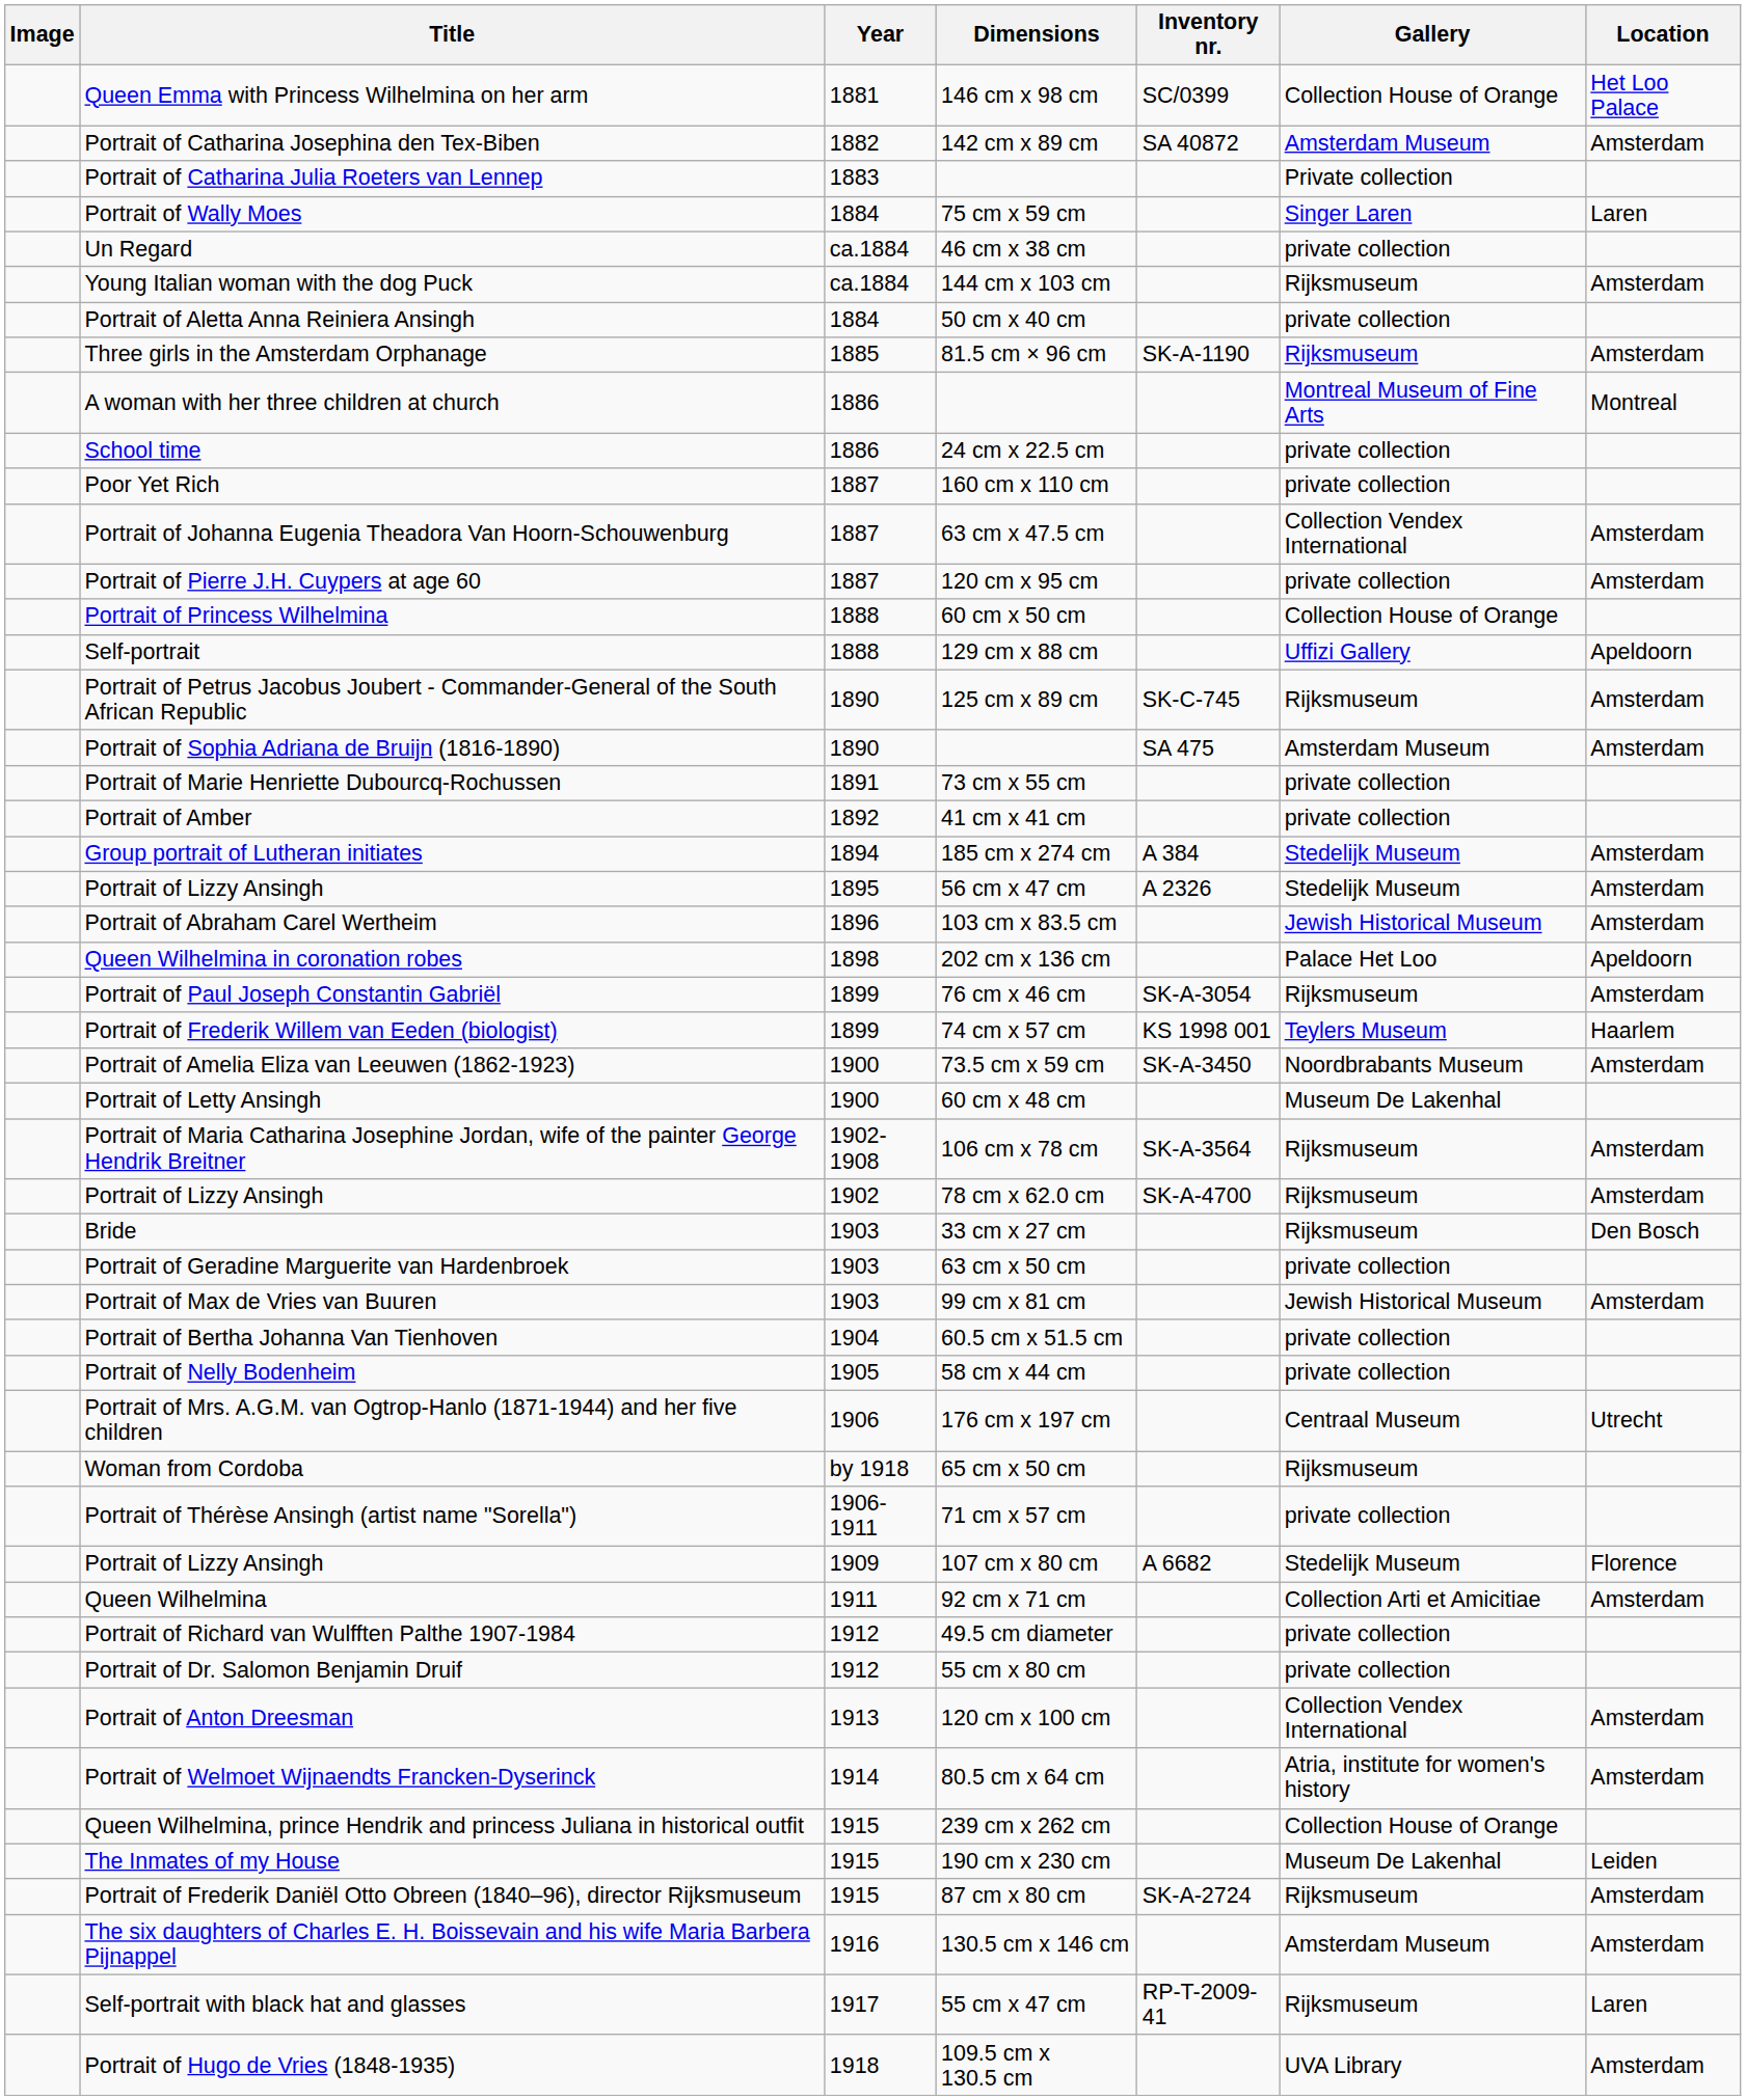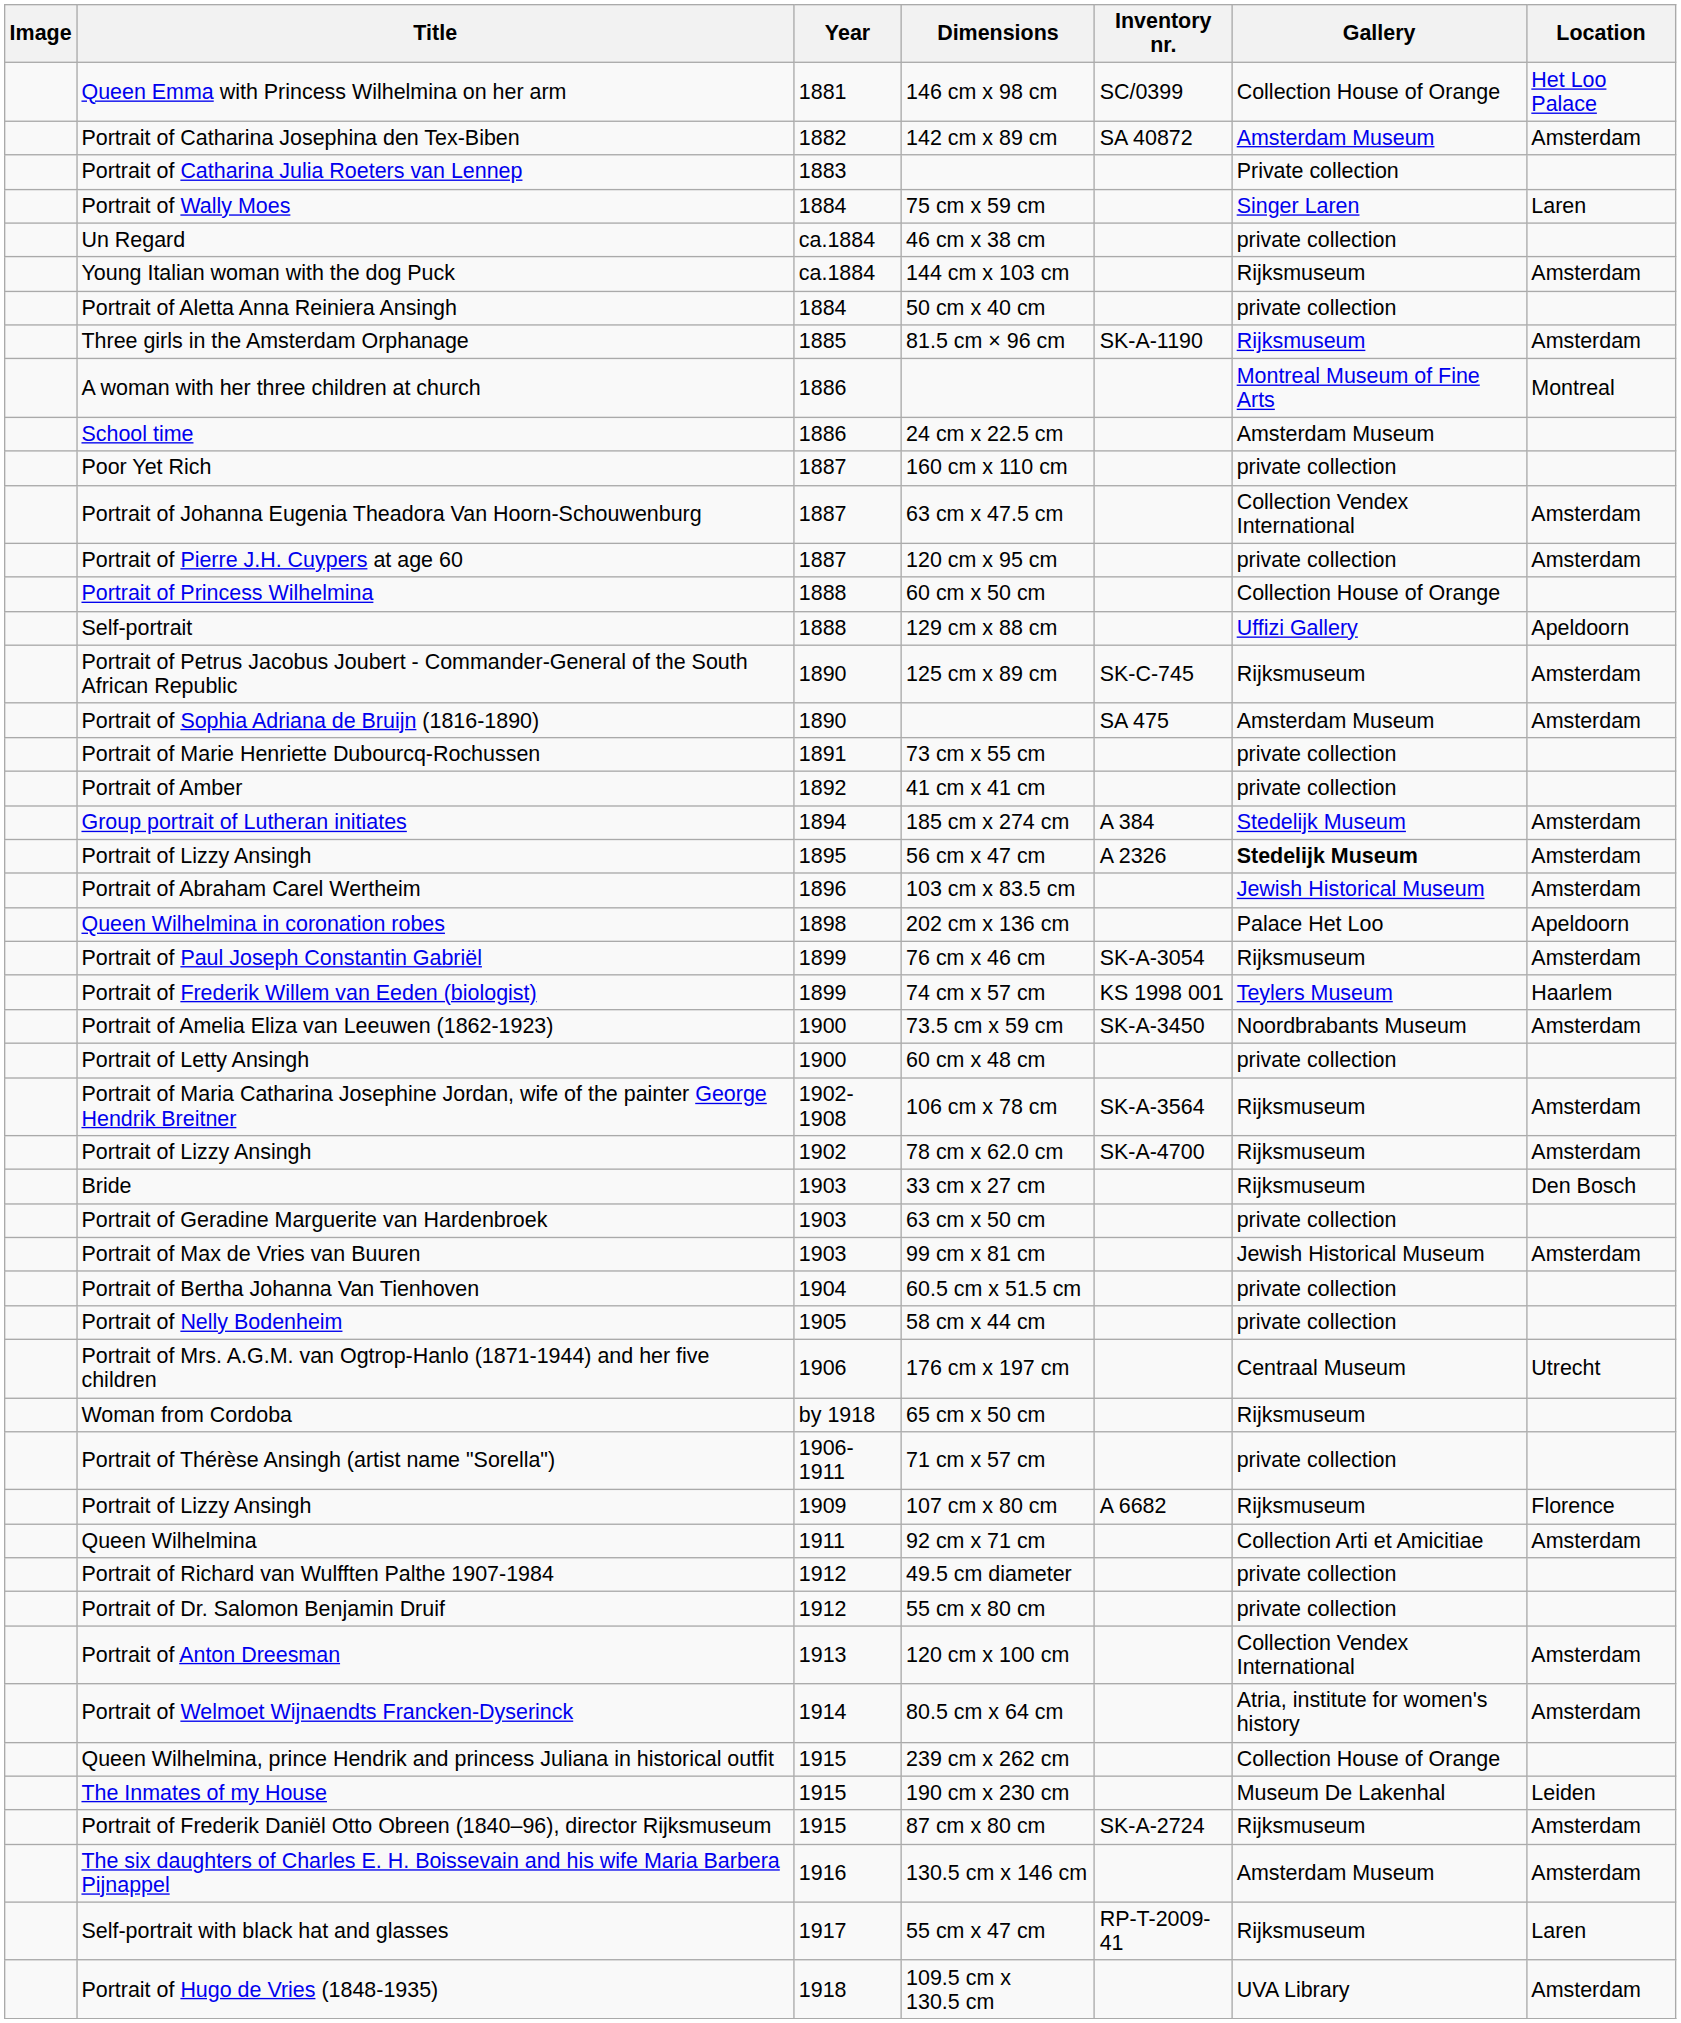 <table class="wikitable sortable">
 <tr>
 <th class="unsortable">Image</th>
 <th>Title</th>
 <th>Year</th>
 <th>Dimensions</th>
 <th>Inventory nr.</th>
 <th>Gallery</th>
 <th>Location</th>
 </tr>
 <tr>
 <td></td>
 <td><a href='#'>Queen Emma</a> with Princess Wilhelmina on her arm</td>
 <td>1881</td>
 <td>146 cm x 98 cm</td>
 <td>SC/0399</td>
 <td>Collection House of Orange</td>
 <td><a href='#'>Het Loo Palace</a></td>
 </tr>
 <tr>
 <td></td>
 <td>Portrait of Catharina Josephina den Tex-Biben</td>
 <td>1882</td>
 <td>142 cm x 89 cm</td>
 <td>SA 40872</td>
 <td><a href='#'>Amsterdam Museum</a></td>
 <td>Amsterdam</td>
 </tr>
 <tr>
 <td></td>
 <td>Portrait of <a href='#'>Catharina Julia Roeters van Lennep</a></td>
 <td>1883</td>
 <td></td>
 <td></td>
 <td>Private collection</td>
 <td></td>
 </tr>
 <tr>
 <td></td>
 <td>Portrait of <a href='#'>Wally Moes</a></td>
 <td>1884</td>
 <td>75 cm x 59 cm</td>
 <td></td>
 <td><a href='#'>Singer Laren</a></td>
 <td>Laren</td>
 </tr>
 <tr>
 <td></td>
 <td>Un Regard</td>
 <td>ca.1884</td>
 <td>46 cm x 38 cm</td>
 <td></td>
 <td>private collection</td>
 <td></td>
 </tr>
 <tr>
 <td></td>
 <td>Young Italian woman with the dog Puck</td>
 <td>ca.1884</td>
 <td>144 cm x 103 cm</td>
 <td></td>
 <td>Rijksmuseum</td>
 <td>Amsterdam</td>
 </tr>
 <tr>
 <td></td>
 <td>Portrait of Aletta Anna Reiniera Ansingh</td>
 <td>1884</td>
 <td>50 cm x 40 cm</td>
 <td></td>
 <td>private collection</td>
 <td></td>
 </tr>
 <tr>
 <td></td>
 <td>Three girls in the Amsterdam Orphanage</td>
 <td>1885</td>
 <td>81.5 cm × 96 cm</td>
 <td>SK-A-1190</td>
 <td><a href='#'>Rijksmuseum</a></td>
 <td>Amsterdam</td>
 </tr>
 <tr>
 <td></td>
 <td>A woman with her three children at church</td>
 <td>1886</td>
 <td></td>
 <td></td>
 <td><a href='#'>Montreal Museum of Fine Arts</a></td>
 <td>Montreal</td>
 </tr>
 <tr>
 <td></td>
 <td><a href='#'>School time</a></td>
 <td>1886</td>
 <td>24 cm x 22.5 cm</td>
 <td></td>
-<td>private collection</td>
+<td>Amsterdam Museum</td>
 <td></td>
 </tr>
 <tr>
 <td></td>
 <td>Poor Yet Rich</td>
 <td>1887</td>
 <td>160 cm x 110 cm</td>
 <td></td>
 <td>private collection</td>
 <td></td>
 </tr>
 <tr>
 <td></td>
 <td>Portrait of Johanna Eugenia Theadora Van Hoorn-Schouwenburg</td>
 <td>1887</td>
 <td>63 cm x 47.5 cm</td>
 <td></td>
 <td>Collection Vendex International</td>
 <td>Amsterdam</td>
 </tr>
 <tr>
 <td></td>
 <td>Portrait of <a href='#'>Pierre J.H. Cuypers</a> at age 60</td>
 <td>1887</td>
 <td>120 cm x 95 cm</td>
 <td></td>
 <td>private collection</td>
 <td>Amsterdam</td>
 </tr>
 <tr>
 <td></td>
 <td><a href='#'>Portrait of Princess Wilhelmina</a></td>
 <td>1888</td>
 <td>60 cm x 50 cm</td>
 <td></td>
 <td>Collection House of Orange</td>
 <td></td>
 </tr>
 <tr>
 <td></td>
 <td>Self-portrait</td>
 <td>1888</td>
 <td>129 cm x 88 cm</td>
 <td></td>
 <td><a href='#'>Uffizi Gallery</a></td>
 <td>Apeldoorn</td>
 </tr>
 <tr>
 <td></td>
 <td>Portrait of Petrus Jacobus Joubert - Commander-General of the South African Republic</td>
 <td>1890</td>
 <td>125 cm x 89 cm</td>
 <td>SK-C-745</td>
 <td>Rijksmuseum</td>
 <td>Amsterdam</td>
 </tr>
 <tr>
 <td></td>
 <td>Portrait of <a href='#'>Sophia Adriana de Bruijn</a> (1816-1890)</td>
 <td>1890</td>
 <td></td>
 <td>SA 475</td>
 <td>Amsterdam Museum</td>
 <td>Amsterdam</td>
 </tr>
 <tr>
 <td></td>
 <td>Portrait of Marie Henriette Dubourcq-Rochussen</td>
 <td>1891</td>
 <td>73 cm x 55 cm</td>
 <td></td>
 <td>private collection</td>
 <td></td>
 </tr>
 <tr>
 <td></td>
 <td>Portrait of Amber</td>
 <td>1892</td>
 <td>41 cm x 41 cm</td>
 <td></td>
 <td>private collection</td>
 <td></td>
 </tr>
 <tr>
 <td></td>
 <td><a href='#'>Group portrait of Lutheran initiates</a></td>
 <td>1894</td>
 <td>185 cm x 274 cm</td>
 <td>A 384</td>
 <td><a href='#'>Stedelijk Museum</a></td>
 <td>Amsterdam</td>
 </tr>
 <tr>
 <td></td>
 <td>Portrait of Lizzy Ansingh</td>
 <td>1895</td>
 <td>56 cm x 47 cm</td>
 <td>A 2326</td>
-<td>Stedelijk Museum</td>
+<td><strong>Stedelijk Museum</strong></td>
 <td>Amsterdam</td>
 </tr>
 <tr>
 <td></td>
 <td>Portrait of Abraham Carel Wertheim</td>
 <td>1896</td>
 <td>103 cm x 83.5 cm</td>
 <td></td>
 <td><a href='#'>Jewish Historical Museum</a></td>
 <td>Amsterdam</td>
 </tr>
 <tr>
 <td></td>
 <td><a href='#'>Queen Wilhelmina in coronation robes</a></td>
 <td>1898</td>
 <td>202 cm x 136 cm</td>
 <td></td>
 <td>Palace Het Loo</td>
 <td>Apeldoorn</td>
 </tr>
 <tr>
 <td></td>
 <td>Portrait of <a href='#'>Paul Joseph Constantin Gabriël</a></td>
 <td>1899</td>
 <td>76 cm x 46 cm</td>
 <td>SK-A-3054</td>
 <td>Rijksmuseum</td>
 <td>Amsterdam</td>
 </tr>
 <tr>
 <td></td>
 <td>Portrait of <a href='#'>Frederik Willem van Eeden (biologist)</a></td>
 <td>1899</td>
 <td>74 cm x 57 cm</td>
 <td>KS 1998 001</td>
 <td><a href='#'>Teylers Museum</a></td>
 <td>Haarlem</td>
 </tr>
 <tr>
 <td></td>
 <td>Portrait of Amelia Eliza van Leeuwen (1862-1923)</td>
 <td>1900</td>
 <td>73.5 cm x 59 cm</td>
 <td>SK-A-3450</td>
 <td>Noordbrabants Museum</td>
 <td>Amsterdam</td>
 </tr>
 <tr>
 <td></td>
 <td>Portrait of Letty Ansingh</td>
 <td>1900</td>
 <td>60 cm x 48 cm</td>
 <td></td>
-<td>Museum De Lakenhal</td>
+<td>private collection</td>
 <td></td>
 </tr>
 <tr>
 <td></td>
 <td>Portrait of Maria Catharina Josephine Jordan, wife of the painter <a href='#'>George Hendrik Breitner</a></td>
 <td>1902-1908</td>
 <td>106 cm x 78 cm</td>
 <td>SK-A-3564</td>
 <td>Rijksmuseum</td>
 <td>Amsterdam</td>
 </tr>
 <tr>
 <td></td>
 <td>Portrait of Lizzy Ansingh</td>
 <td>1902</td>
 <td>78 cm x 62.0 cm</td>
 <td>SK-A-4700</td>
 <td>Rijksmuseum</td>
 <td>Amsterdam</td>
 </tr>
 <tr>
 <td></td>
 <td>Bride</td>
 <td>1903</td>
 <td>33 cm x 27 cm</td>
 <td></td>
 <td>Rijksmuseum</td>
 <td>Den Bosch</td>
 </tr>
 <tr>
 <td></td>
 <td>Portrait of Geradine Marguerite van Hardenbroek</td>
 <td>1903</td>
 <td>63 cm x 50 cm</td>
 <td></td>
 <td>private collection</td>
 <td></td>
 </tr>
 <tr>
 <td></td>
 <td>Portrait of Max de Vries van Buuren</td>
 <td>1903</td>
 <td>99 cm x 81 cm</td>
 <td></td>
 <td>Jewish Historical Museum</td>
 <td>Amsterdam</td>
 </tr>
 <tr>
 <td></td>
 <td>Portrait of Bertha Johanna Van Tienhoven</td>
 <td>1904</td>
 <td>60.5 cm x 51.5 cm</td>
 <td></td>
 <td>private collection</td>
 <td></td>
 </tr>
 <tr>
 <td></td>
 <td>Portrait of <a href='#'>Nelly Bodenheim</a></td>
 <td>1905</td>
 <td>58 cm x 44 cm</td>
 <td></td>
 <td>private collection</td>
 <td></td>
 </tr>
 <tr>
 <td></td>
 <td>Portrait of Mrs. A.G.M. van Ogtrop-Hanlo (1871-1944) and her five children</td>
 <td>1906</td>
 <td>176 cm x 197 cm</td>
 <td></td>
 <td>Centraal Museum</td>
 <td>Utrecht</td>
 </tr>
 <tr>
 <td></td>
 <td>Woman from Cordoba</td>
 <td>by 1918</td>
 <td>65 cm x 50 cm</td>
 <td></td>
 <td>Rijksmuseum</td>
 <td></td>
 </tr>
 <tr>
 <td></td>
 <td>Portrait of Thérèse Ansingh (artist name "Sorella")</td>
 <td>1906-1911</td>
 <td>71 cm x 57 cm</td>
 <td></td>
 <td>private collection</td>
 <td></td>
 </tr>
 <tr>
 <td></td>
 <td>Portrait of Lizzy Ansingh</td>
 <td>1909</td>
 <td>107 cm x 80 cm</td>
 <td>A 6682</td>
-<td>Stedelijk Museum</td>
+<td>Rijksmuseum</td>
 <td>Florence</td>
 </tr>
 <tr>
 <td></td>
 <td>Queen Wilhelmina</td>
 <td>1911</td>
 <td>92 cm x 71 cm</td>
 <td></td>
 <td>Collection Arti et Amicitiae</td>
 <td>Amsterdam</td>
 </tr>
 <tr>
 <td></td>
 <td>Portrait of Richard van Wulfften Palthe 1907-1984</td>
 <td>1912</td>
 <td>49.5 cm diameter</td>
 <td></td>
 <td>private collection</td>
 <td></td>
 </tr>
 <tr>
 <td></td>
 <td>Portrait of Dr. Salomon Benjamin Druif</td>
 <td>1912</td>
 <td>55 cm x 80 cm</td>
 <td></td>
 <td>private collection</td>
 <td></td>
 </tr>
 <tr>
 <td></td>
 <td>Portrait of <a href='#'>Anton Dreesman</a></td>
 <td>1913</td>
 <td>120 cm x 100 cm</td>
 <td></td>
 <td>Collection Vendex International</td>
 <td>Amsterdam</td>
 </tr>
 <tr>
 <td></td>
 <td>Portrait of <a href='#'>Welmoet Wijnaendts Francken-Dyserinck</a></td>
 <td>1914</td>
 <td>80.5 cm x 64 cm</td>
 <td></td>
 <td>Atria, institute for women's history</td>
 <td>Amsterdam</td>
 </tr>
 <tr>
 <td></td>
 <td>Queen Wilhelmina, prince Hendrik and princess Juliana in historical outfit</td>
 <td>1915</td>
 <td>239 cm x 262 cm</td>
 <td></td>
 <td>Collection House of Orange</td>
 <td></td>
 </tr>
 <tr>
 <td></td>
 <td><a href='#'>The Inmates of my House</a></td>
 <td>1915</td>
 <td>190 cm x 230 cm</td>
 <td></td>
 <td>Museum De Lakenhal</td>
 <td>Leiden</td>
 </tr>
 <tr>
 <td></td>
 <td>Portrait of Frederik Daniël Otto Obreen (1840–96), director Rijksmuseum</td>
 <td>1915</td>
 <td>87 cm x 80 cm</td>
 <td>SK-A-2724</td>
 <td>Rijksmuseum</td>
 <td>Amsterdam</td>
 </tr>
 <tr>
 <td></td>
 <td><a href='#'>The six daughters of Charles E. H. Boissevain and his wife Maria Barbera Pijnappel</a></td>
 <td>1916</td>
 <td>130.5 cm x 146 cm</td>
 <td></td>
 <td>Amsterdam Museum</td>
 <td>Amsterdam</td>
 </tr>
 <tr>
 <td></td>
 <td>Self-portrait with black hat and glasses</td>
 <td>1917</td>
 <td>55 cm x 47 cm</td>
 <td>RP-T-2009-41</td>
 <td>Rijksmuseum</td>
 <td>Laren</td>
 </tr>
 <tr>
 <td></td>
 <td>Portrait of <a href='#'>Hugo de Vries</a> (1848-1935)</td>
 <td>1918</td>
 <td>109.5 cm x 130.5 cm</td>
 <td></td>
 <td>UVA Library</td>
 <td>Amsterdam</td>
 </tr>
 <tr>
 </tr>
 </table>
